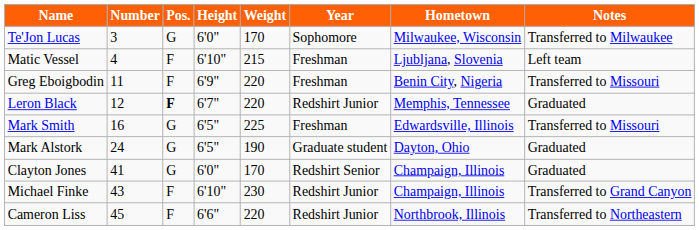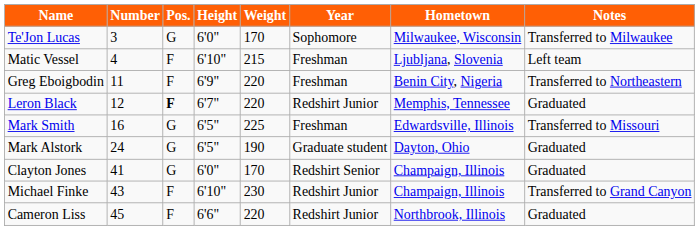 <table class="wikitable sortable" border="1">
 <tr style="text-align: center; background-color: #DF4E38; color: white">
 </tr>
 <tr style="background-color: white;">
 <th style="background-color: #FF5F05;color:white">Name</th>
 <th style="background-color: #FF5F05;color:white">Number</th>
 <th style="background-color: #FF5F05;color:white">Pos.</th>
 <th style="background-color: #FF5F05;color:white">Height</th>
 <th style="background-color: #FF5F05;color:white">Weight</th>
 <th style="background-color: #FF5F05;color:white">Year</th>
 <th style="background-color: #FF5F05;color:white">Hometown</th>
 <th class="unsortable" style="background-color: #FF5F05;color:white">Notes</th>
 </tr>
 <tr>
 <td><a href='#'>Te'Jon Lucas</a></td>
 <td>3</td>
 <td>G</td>
 <td>6'0"</td>
 <td>170</td>
 <td>Sophomore</td>
 <td><a href='#'>Milwaukee, Wisconsin</a></td>
 <td>Transferred to <a href='#'>Milwaukee</a></td>
 </tr>
 <tr>
 <td>Matic Vessel</td>
 <td>4</td>
 <td>F</td>
 <td>6'10"</td>
 <td>215</td>
 <td>Freshman</td>
 <td><a href='#'>Ljubljana</a>, <a href='#'>Slovenia</a></td>
 <td>Left team</td>
 </tr>
 <tr>
 <td>Greg Eboigbodin</td>
 <td>11</td>
 <td>F</td>
 <td>6'9"</td>
 <td>220</td>
 <td>Freshman</td>
 <td><a href='#'>Benin City</a>, <a href='#'>Nigeria</a></td>
-<td>Transferred to <a href='#'>Missouri</a></td>
+<td>Transferred to <a href='#'>Northeastern</a></td>
 </tr>
 <tr>
 <td><a href='#'>Leron Black</a></td>
 <td>12</td>
 <td><strong>F</strong></td>
 <td>6'7"</td>
 <td>220</td>
 <td>Redshirt Junior</td>
 <td><a href='#'>Memphis, Tennessee</a></td>
 <td>Graduated</td>
 </tr>
 <tr>
 <td><a href='#'>Mark Smith</a></td>
 <td>16</td>
 <td>G</td>
 <td>6'5"</td>
 <td>225</td>
 <td>Freshman</td>
 <td><a href='#'>Edwardsville, Illinois</a></td>
 <td>Transferred to <a href='#'>Missouri</a></td>
 </tr>
 <tr>
 <td>Mark Alstork</td>
 <td>24</td>
 <td>G</td>
 <td>6'5"</td>
 <td>190</td>
 <td>Graduate student</td>
 <td><a href='#'>Dayton, Ohio</a></td>
 <td>Graduated</td>
 </tr>
 <tr>
 <td>Clayton Jones</td>
 <td>41</td>
 <td>G</td>
 <td>6'0"</td>
 <td>170</td>
 <td>Redshirt Senior</td>
 <td><a href='#'>Champaign, Illinois</a></td>
 <td>Graduated</td>
 </tr>
 <tr>
 <td>Michael Finke</td>
 <td>43</td>
 <td>F</td>
 <td>6'10"</td>
 <td>230</td>
 <td>Redshirt Junior</td>
 <td><a href='#'>Champaign, Illinois</a></td>
 <td>Transferred to <a href='#'>Grand Canyon</a></td>
 </tr>
 <tr>
 <td>Cameron Liss</td>
 <td>45</td>
 <td>F</td>
 <td>6'6"</td>
 <td>220</td>
 <td>Redshirt Junior</td>
 <td><a href='#'>Northbrook, Illinois</a></td>
-<td>Transferred to <a href='#'>Northeastern</a></td>
+<td>Graduated</td>
 </tr>
 </table>
